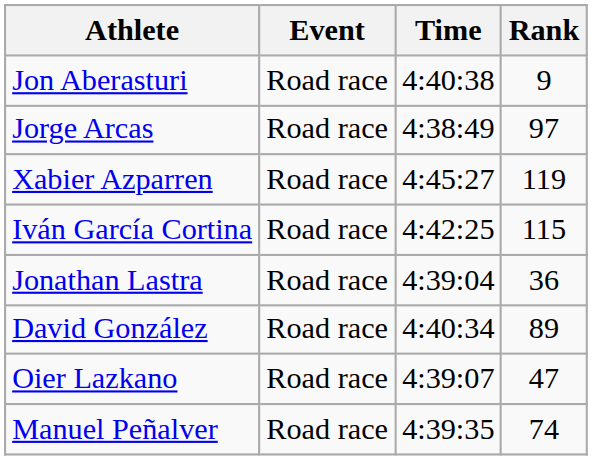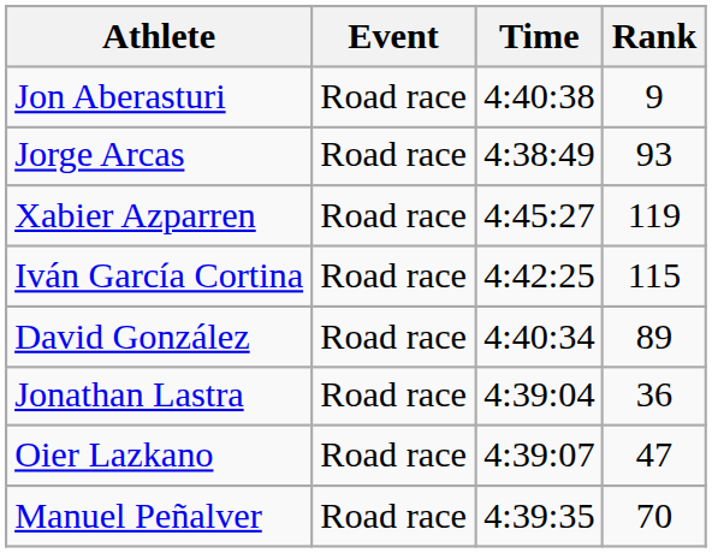 <table class="wikitable" style="font-size:90%">
 <tr>
 <th>Athlete</th>
 <th>Event</th>
 <th>Time</th>
 <th>Rank</th>
 </tr>
 <tr align=center>
 <td align=left><a href='#'>Jon Aberasturi</a></td>
 <td align=left>Road race</td>
 <td>4:40:38</td>
 <td>9</td>
 </tr>
 <tr align=center>
 <td align=left><a href='#'>Jorge Arcas</a></td>
 <td align=left>Road race</td>
 <td>4:38:49</td>
-<td>97</td>
+<td>93</td>
 </tr>
 <tr align=center>
 <td align=left><a href='#'>Xabier Azparren</a></td>
 <td align=left>Road race</td>
 <td>4:45:27</td>
 <td>119</td>
 </tr>
 <tr align=center>
 <td align=left><a href='#'>Iván García Cortina</a></td>
 <td align=left>Road race</td>
 <td>4:42:25</td>
 <td>115</td>
 </tr>
 <tr align=center>
+<td align=left><a href='#'>David González</a></td>
+<td align=left>Road race</td>
+<td>4:40:34</td>
+<td>89</td>
+</tr>
+<tr align=center>
 <td align=left><a href='#'>Jonathan Lastra</a></td>
 <td align=left>Road race</td>
 <td>4:39:04</td>
 <td>36</td>
-</tr>
-<tr align=center>
-<td align=left><a href='#'>David González</a></td>
-<td align=left>Road race</td>
-<td>4:40:34</td>
-<td>89</td>
 </tr>
 <tr align=center>
 <td align=left><a href='#'>Oier Lazkano</a></td>
 <td align=left>Road race</td>
 <td>4:39:07</td>
 <td>47</td>
 </tr>
 <tr align=center>
 <td align=left><a href='#'>Manuel Peñalver</a></td>
 <td align=left>Road race</td>
 <td>4:39:35</td>
-<td>74</td>
+<td>70</td>
 </tr>
 </table>
